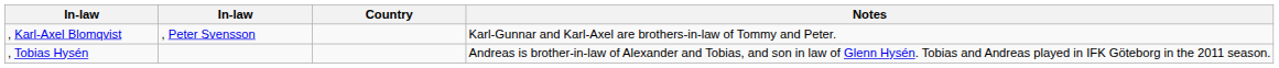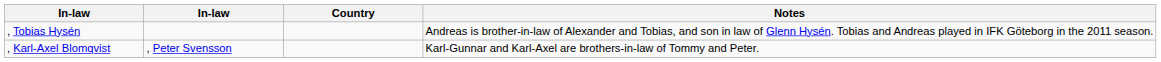 <table class="wikitable sortable">
 <tr>
 <th style="width:12em;">In-law</th>
 <th style="width:12em;">In-law</th>
 <th style="width:12em;">Country</th>
 <th>Notes</th>
 </tr>
 <tr>
+<td>, <a href='#'>Tobias Hysén</a></td>
+<td></td>
+<td></td>
+<td>Andreas is brother-in-law of Alexander and Tobias, and son in law of <a href='#'>Glenn Hysén</a>. Tobias and Andreas played in IFK Göteborg in the 2011 season.</td>
+</tr>
+<tr>
 <td>, <a href='#'>Karl-Axel Blomqvist</a></td>
 <td>, <a href='#'>Peter Svensson</a></td>
 <td></td>
 <td>Karl-Gunnar and Karl-Axel are brothers-in-law of Tommy and Peter.</td>
 </tr>
-<tr>
-<td>, <a href='#'>Tobias Hysén</a></td>
-<td></td>
-<td></td>
-<td>Andreas is brother-in-law of Alexander and Tobias, and son in law of <a href='#'>Glenn Hysén</a>. Tobias and Andreas played in IFK Göteborg in the 2011 season.</td>
-</tr>
 </table>
